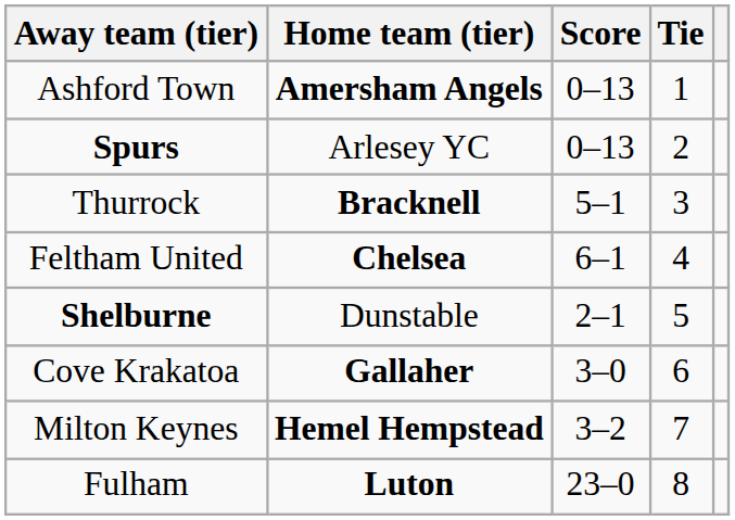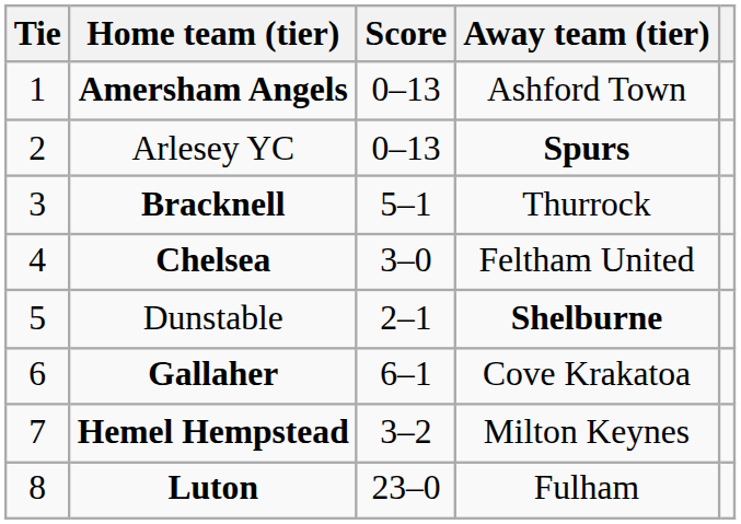 <table class="wikitable" style="text-align:center; font-size:85%">
 <tr>
-<th>Away team (tier)</th>
+<th>Tie</th>
 <th>Home team (tier)</th>
 <th>Score</th>
-<th>Tie</th>
+<th>Away team (tier)</th>
 <th></th>
 </tr>
 <tr>
-<td>Ashford Town</td>
+<td align="center">1</td>
 <td><strong>Amersham Angels</strong></td>
 <td align="center">0–13</td>
-<td align="center">1</td>
+<td>Ashford Town</td>
 <td></td>
 </tr>
 <tr>
-<td><strong>Spurs</strong></td>
+<td align="center">2</td>
 <td>Arlesey YC</td>
 <td align="center">0–13</td>
-<td align="center">2</td>
+<td><strong>Spurs</strong></td>
 <td></td>
 </tr>
 <tr>
-<td>Thurrock</td>
+<td align="center">3</td>
 <td><strong>Bracknell</strong></td>
 <td align="center">5–1</td>
-<td align="center">3</td>
+<td>Thurrock</td>
 <td></td>
 </tr>
 <tr>
+<td align="center">4</td>
+<td><strong>Chelsea</strong></td>
+<td align="center">3–0</td>
 <td>Feltham United</td>
-<td><strong>Chelsea</strong></td>
-<td align="center">6–1</td>
-<td align="center">4</td>
 <td></td>
 </tr>
 <tr>
-<td><strong>Shelburne</strong></td>
+<td align="center">5</td>
 <td>Dunstable</td>
 <td align="center">2–1</td>
-<td align="center">5</td>
+<td><strong>Shelburne</strong></td>
 <td></td>
 </tr>
 <tr>
+<td align="center">6</td>
+<td><strong>Gallaher</strong></td>
+<td align="center">6–1</td>
 <td>Cove Krakatoa</td>
-<td><strong>Gallaher</strong></td>
-<td align="center">3–0</td>
-<td align="center">6</td>
 <td></td>
 </tr>
 <tr>
-<td>Milton Keynes</td>
+<td align="center">7</td>
 <td><strong>Hemel Hempstead</strong></td>
 <td align="center">3–2</td>
-<td align="center">7</td>
+<td>Milton Keynes</td>
 <td></td>
 </tr>
 <tr>
-<td>Fulham</td>
+<td align="center">8</td>
 <td><strong>Luton</strong></td>
 <td align="center">23–0</td>
-<td align="center">8</td>
+<td>Fulham</td>
 <td></td>
 </tr>
 </table>
